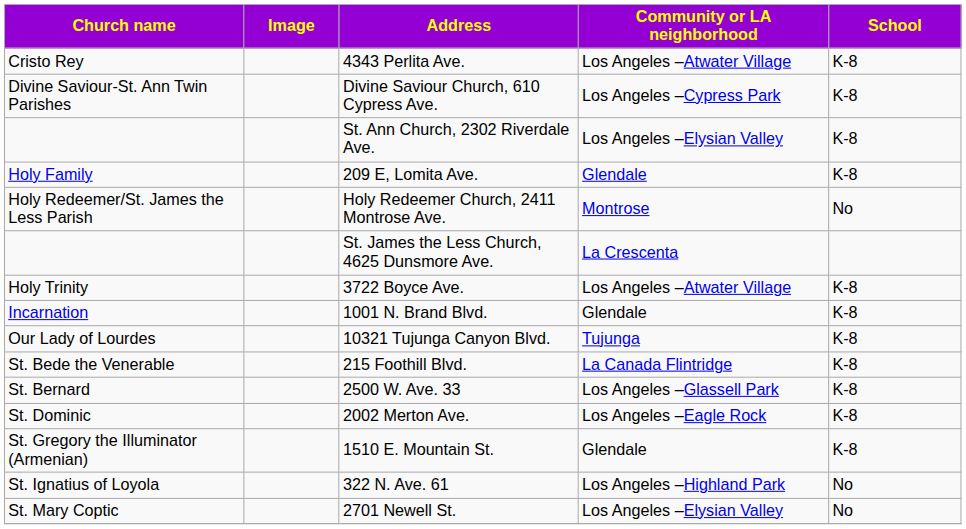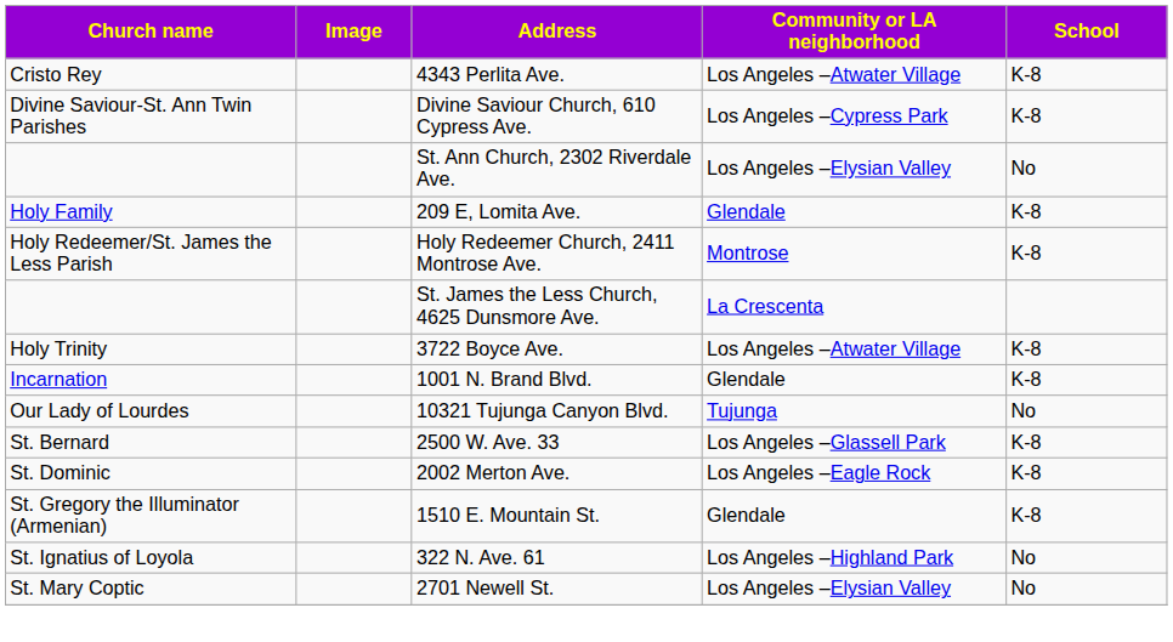 <table class="wikitable sortable" style="width:75%">
 <tr>
 <th style="background:darkviolet; color:yellow;" width="25%"><strong>Church name</strong></th>
 <th style="background:darkviolet; color:yellow;" width="10%"><strong>Image</strong></th>
 <th style="background:darkviolet; color:yellow;" width="25%"><strong>Address</strong></th>
 <th style="background:darkviolet; color:yellow;" width="15"><strong>Community or LA neighborhood</strong></th>
 <th style="background:darkviolet; color:yellow;" width="25"><strong>School</strong></th>
 </tr>
 <tr>
 <td>Cristo Rey</td>
 <td></td>
 <td>4343 Perlita Ave.<br><small></small></td>
 <td>Los Angeles –<a href='#'>Atwater Village</a></td>
 <td>K-8</td>
 </tr>
 <tr>
 <td>Divine Saviour-St. Ann Twin Parishes</td>
 <td></td>
 <td>Divine Saviour Church, 610 Cypress Ave.<br><small></small></td>
 <td>Los Angeles –<a href='#'>Cypress Park</a></td>
 <td>K-8</td>
 </tr>
 <tr>
 <td></td>
 <td></td>
 <td>St. Ann Church, 2302 Riverdale Ave.<br><small></small></td>
 <td>Los Angeles –<a href='#'>Elysian Valley</a></td>
-<td>K-8</td>
+<td>No</td>
 </tr>
 <tr>
 <td><a href='#'>Holy Family</a></td>
 <td></td>
 <td>209 E, Lomita Ave.<br><small></small></td>
 <td><a href='#'>Glendale</a></td>
 <td>K-8</td>
 </tr>
 <tr>
 <td>Holy Redeemer/St. James the Less Parish</td>
 <td></td>
 <td>Holy Redeemer Church, 2411 Montrose Ave.<br><small></small></td>
 <td><a href='#'>Montrose</a></td>
-<td>No</td>
+<td>K-8</td>
 </tr>
 <tr>
 <td></td>
 <td></td>
 <td>St. James the Less Church, 4625 Dunsmore Ave.<br><small></small></td>
 <td><a href='#'>La Crescenta</a></td>
 <td></td>
 </tr>
 <tr>
 <td>Holy Trinity</td>
 <td></td>
 <td>3722 Boyce Ave.<br><small></small></td>
 <td>Los Angeles –<a href='#'>Atwater Village</a></td>
 <td>K-8</td>
 </tr>
 <tr>
 <td><a href='#'>Incarnation</a></td>
 <td></td>
 <td>1001 N. Brand Blvd.<br><small></small></td>
 <td>Glendale</td>
 <td>K-8</td>
 </tr>
 <tr>
 <td>Our Lady of Lourdes</td>
 <td></td>
 <td>10321 Tujunga Canyon Blvd.<br><small></small></td>
 <td><a href='#'>Tujunga</a></td>
-<td>K-8</td>
-</tr>
-<tr>
-<td>St. Bede the Venerable</td>
-<td></td>
-<td>215 Foothill Blvd.<br><small></small></td>
-<td><a href='#'>La Canada Flintridge</a></td>
-<td>K-8</td>
+<td>No</td>
 </tr>
 <tr>
 <td>St. Bernard</td>
 <td></td>
 <td>2500 W. Ave. 33<br><small></small></td>
 <td>Los Angeles –<a href='#'>Glassell Park</a></td>
 <td>K-8</td>
 </tr>
 <tr>
 <td>St. Dominic</td>
 <td></td>
 <td>2002 Merton Ave.<br><small></small></td>
 <td>Los Angeles –<a href='#'>Eagle Rock</a></td>
 <td>K-8</td>
 </tr>
 <tr>
 <td>St. Gregory the Illuminator (Armenian)</td>
 <td></td>
 <td>1510 E. Mountain St.<br><small></small></td>
 <td>Glendale</td>
 <td>K-8</td>
 </tr>
 <tr>
 <td>St. Ignatius of Loyola</td>
 <td></td>
 <td>322 N. Ave. 61<br><small></small></td>
 <td>Los Angeles –<a href='#'>Highland Park</a></td>
 <td>No</td>
 </tr>
 <tr>
 <td>St. Mary Coptic</td>
 <td></td>
 <td>2701 Newell St.<br><small></small></td>
 <td>Los Angeles –<a href='#'>Elysian Valley</a></td>
 <td>No</td>
 </tr>
 <tr ->
 </tr>
 </table>
